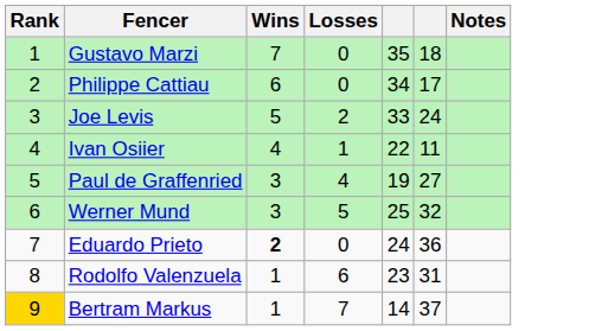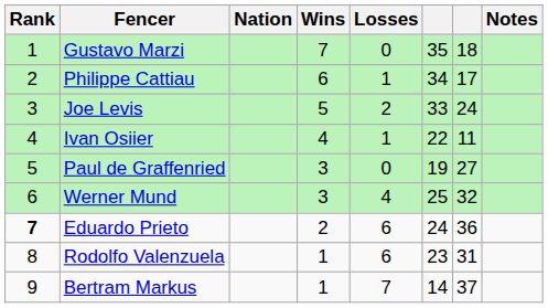 <table class="wikitable sortable" style="text-align: center;">
 <tr>
 <th>Rank</th>
 <th>Fencer</th>
+<th>Nation</th>
 <th>Wins</th>
 <th>Losses</th>
 <th></th>
 <th></th>
 <th>Notes</th>
 </tr>
 <tr style="background:#bbf3bb;">
 <td>1</td>
 <td align=left><a href='#'>Gustavo Marzi</a></td>
+<td align=left></td>
 <td>7</td>
 <td>0</td>
 <td>35</td>
 <td>18</td>
 <td></td>
 </tr>
 <tr style="background:#bbf3bb;">
 <td>2</td>
 <td align=left><a href='#'>Philippe Cattiau</a></td>
+<td align=left></td>
 <td>6</td>
-<td>0</td>
+<td>1</td>
 <td>34</td>
 <td>17</td>
 <td></td>
 </tr>
 <tr style="background:#bbf3bb;">
 <td>3</td>
 <td align=left><a href='#'>Joe Levis</a></td>
+<td align=left></td>
 <td>5</td>
 <td>2</td>
 <td>33</td>
 <td>24</td>
 <td></td>
 </tr>
 <tr style="background:#bbf3bb;">
 <td>4</td>
 <td align=left><a href='#'>Ivan Osiier</a></td>
+<td align=left></td>
 <td>4</td>
 <td>1</td>
 <td>22</td>
 <td>11</td>
 <td></td>
 </tr>
 <tr style="background:#bbf3bb;">
 <td>5</td>
 <td align=left><a href='#'>Paul de Graffenried</a></td>
+<td align=left></td>
 <td>3</td>
-<td>4</td>
+<td>0</td>
 <td>19</td>
 <td>27</td>
 <td></td>
 </tr>
 <tr style="background:#bbf3bb;">
 <td>6</td>
 <td align=left><a href='#'>Werner Mund</a></td>
+<td align=left></td>
 <td>3</td>
-<td>5</td>
+<td>4</td>
 <td>25</td>
 <td>32</td>
 <td></td>
 </tr>
 <tr>
-<td>7</td>
+<td><strong>7</strong></td>
 <td align=left><a href='#'>Eduardo Prieto</a></td>
-<td><strong>2</strong></td>
-<td>0</td>
+<td align=left></td>
+<td>2</td>
+<td>6</td>
 <td>24</td>
 <td>36</td>
 <td></td>
 </tr>
 <tr>
 <td>8</td>
 <td align=left><a href='#'>Rodolfo Valenzuela</a></td>
+<td align=left></td>
 <td>1</td>
 <td>6</td>
 <td>23</td>
 <td>31</td>
 <td></td>
 </tr>
 <tr>
-<td style="background: gold;">9</td>
+<td>9</td>
 <td align=left><a href='#'>Bertram Markus</a></td>
+<td align=left></td>
 <td>1</td>
 <td>7</td>
 <td>14</td>
 <td>37</td>
 <td></td>
 </tr>
 </table>
